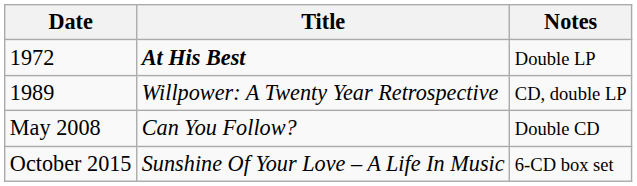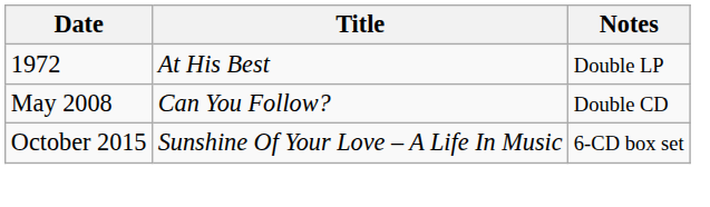 <table class="wikitable">
 <tr>
 <th>Date</th>
 <th>Title</th>
 <th>Notes</th>
 </tr>
 <tr>
 <td>1972</td>
-<td><strong><em>At His Best</em></strong></td>
+<td><em>At His Best</em></td>
 <td><small>Double LP</small></td>
-</tr>
-<tr>
-<td>1989</td>
-<td><em>Willpower: A Twenty Year Retrospective</em></td>
-<td><small>CD, double LP</small></td>
 </tr>
 <tr>
 <td>May 2008</td>
 <td><em>Can You Follow?</em></td>
 <td><small>Double CD</small></td>
 </tr>
 <tr>
 <td>October 2015</td>
 <td><em>Sunshine Of Your Love – A Life In Music</em></td>
 <td><small>6-CD box set</small></td>
 </tr>
 </table>
